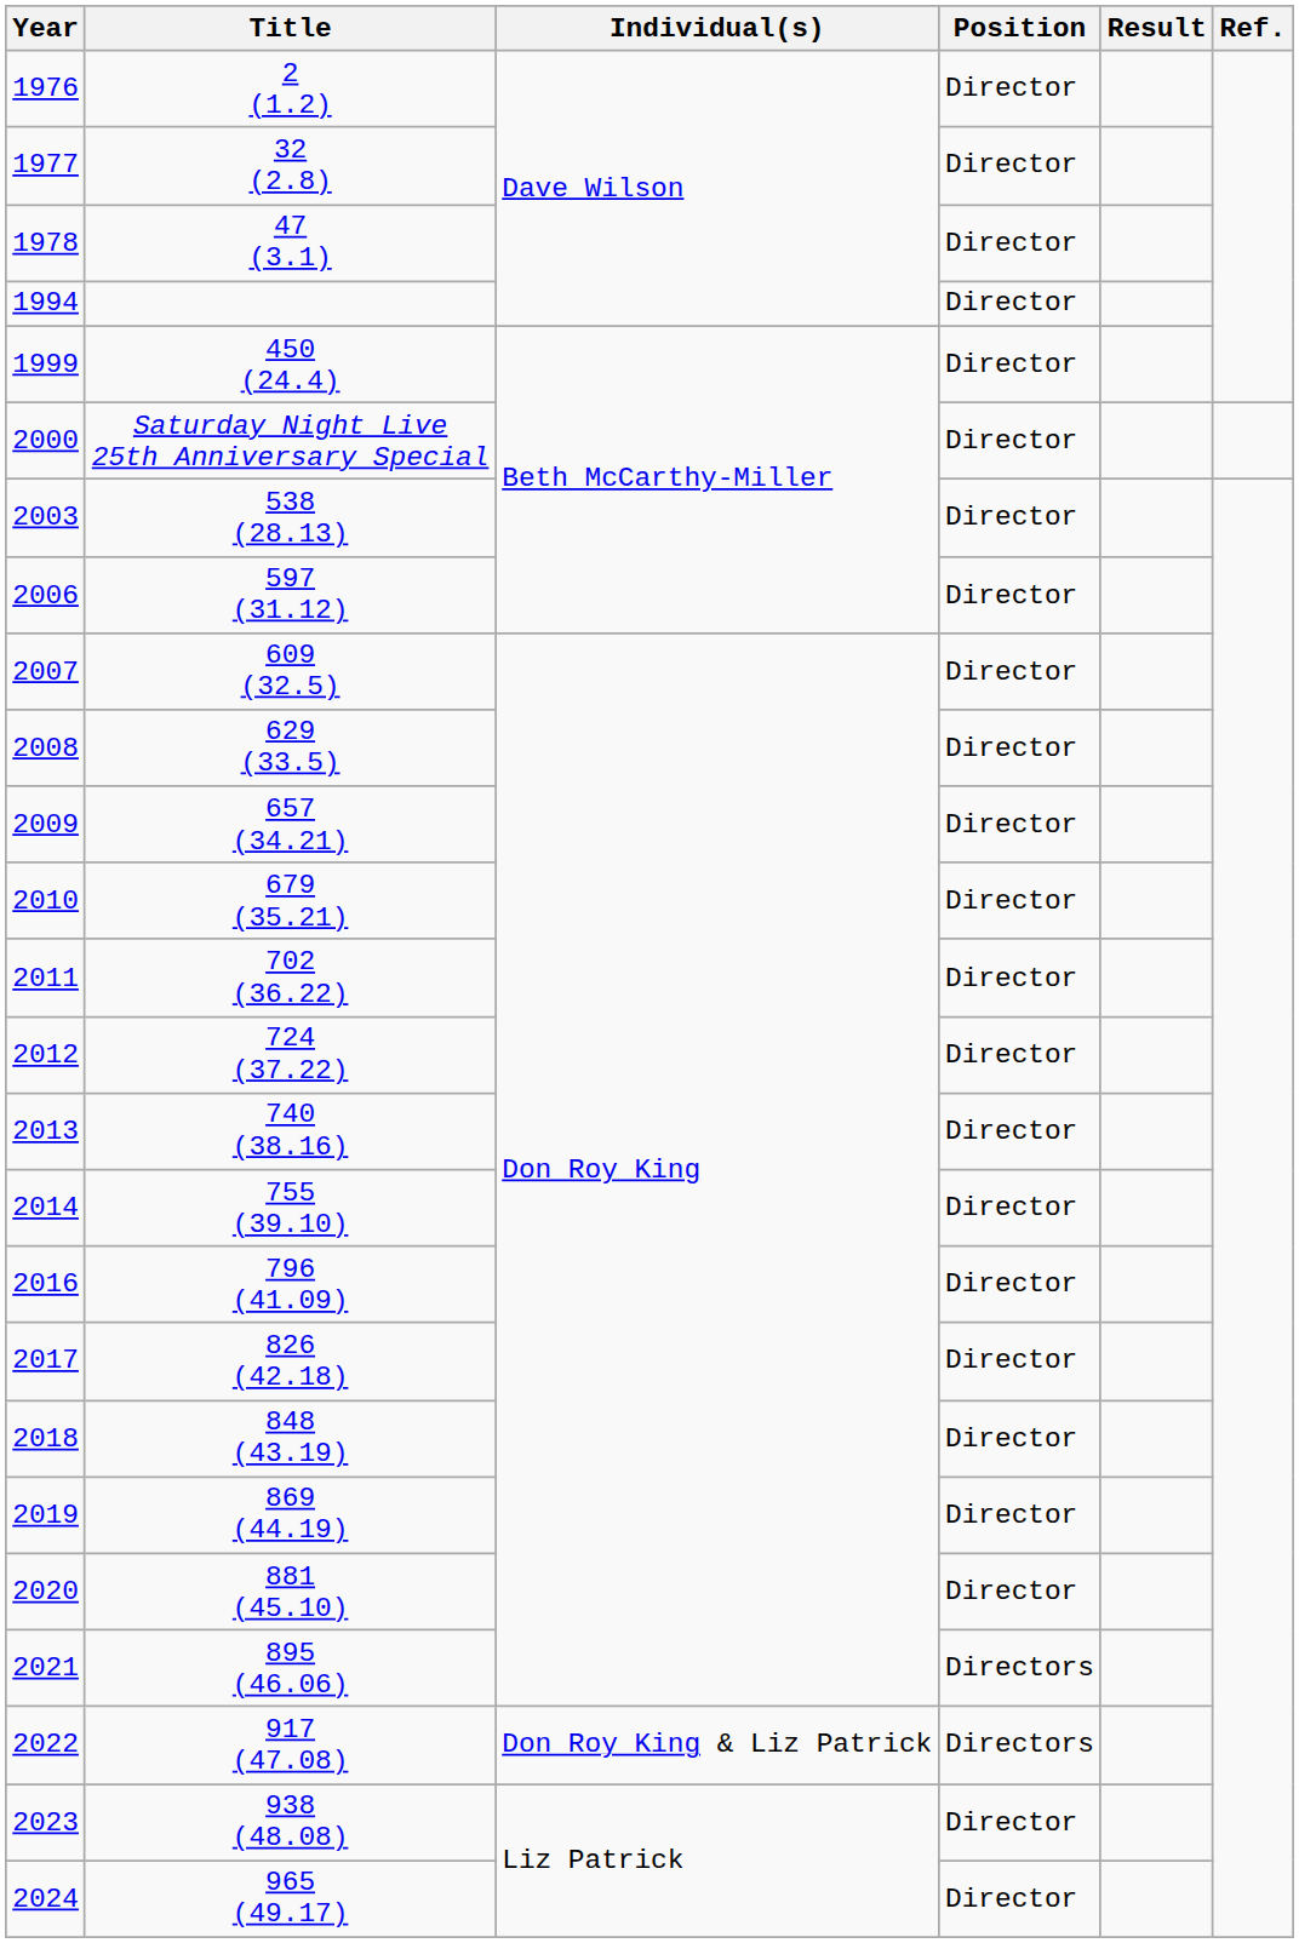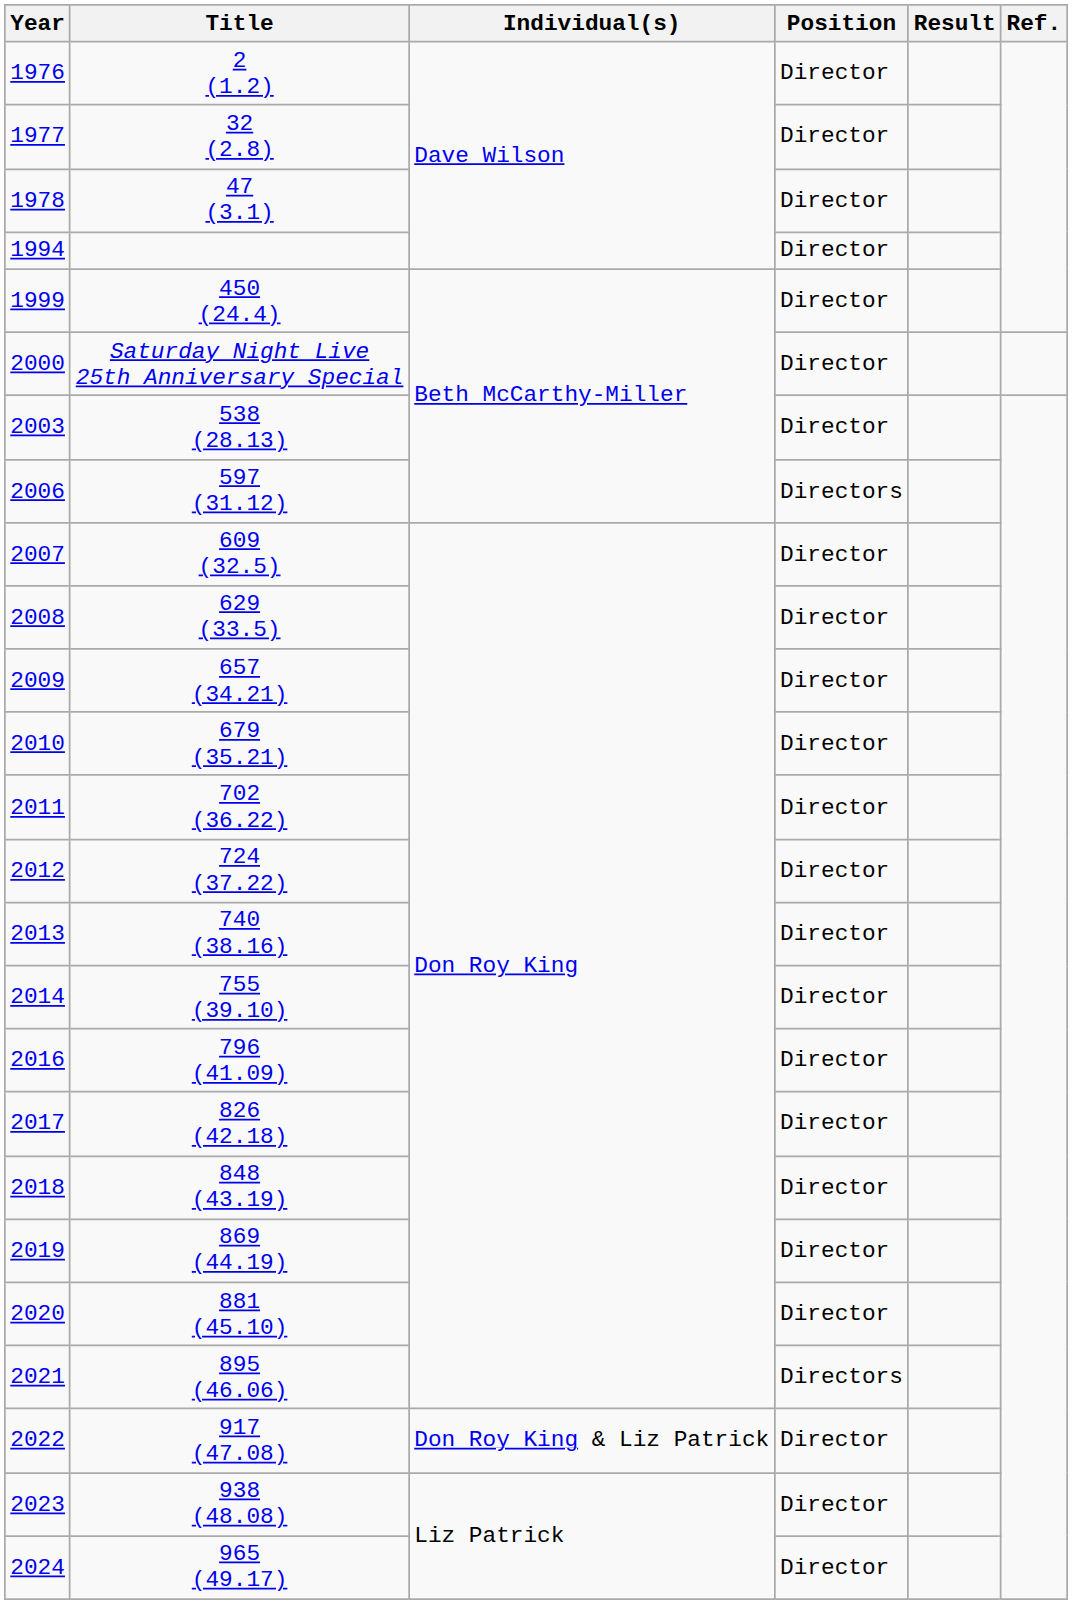 <table class="wikitable">
 <tr>
 <th>Year</th>
 <th>Title</th>
 <th>Individual(s)</th>
 <th>Position</th>
 <th>Result</th>
 <th>Ref.</th>
 </tr>
 <tr>
 <td><a href='#'>1976</a></td>
 <td align="center"><a href='#'>2 <br> (1.2)</a></td>
 <td rowspan="4"><a href='#'>Dave Wilson</a></td>
 <td>Director</td>
 <td></td>
 <td rowspan="5" align="center"></td>
 </tr>
 <tr>
 <td><a href='#'>1977</a></td>
 <td align="center"><a href='#'>32 <br> (2.8)</a></td>
 <td>Director</td>
 <td></td>
 </tr>
 <tr>
 <td><a href='#'>1978</a></td>
 <td align="center"><a href='#'>47 <br> (3.1)</a></td>
 <td>Director</td>
 <td></td>
 </tr>
 <tr>
 <td><a href='#'>1994</a></td>
 <td></td>
 <td>Director</td>
 <td></td>
 </tr>
 <tr>
 <td><a href='#'>1999</a></td>
 <td align="center"><a href='#'>450 <br> (24.4)</a></td>
 <td rowspan="4"><a href='#'>Beth McCarthy-Miller</a></td>
 <td>Director</td>
 <td></td>
 </tr>
 <tr>
 <td><a href='#'>2000</a></td>
 <td align="center"><em><a href='#'>Saturday Night Live <br> 25th Anniversary Special</a></em></td>
 <td>Director</td>
 <td></td>
 <td align="center"></td>
 </tr>
 <tr>
 <td><a href='#'>2003</a></td>
 <td align="center"><a href='#'>538 <br> (28.13)</a></td>
 <td>Director</td>
 <td></td>
 <td rowspan="19" align="center"></td>
 </tr>
 <tr>
 <td><a href='#'>2006</a></td>
 <td align="center"><a href='#'>597 <br> (31.12)</a></td>
-<td>Director</td>
+<td>Directors</td>
 <td></td>
 </tr>
 <tr>
 <td><a href='#'>2007</a></td>
 <td align="center"><a href='#'>609 <br> (32.5)</a></td>
 <td rowspan="14"><a href='#'>Don Roy King</a></td>
 <td>Director</td>
 <td></td>
 </tr>
 <tr>
 <td><a href='#'>2008</a></td>
 <td align="center"><a href='#'>629 <br> (33.5)</a></td>
 <td>Director</td>
 <td></td>
 </tr>
 <tr>
 <td><a href='#'>2009</a></td>
 <td align="center"><a href='#'>657 <br> (34.21)</a></td>
 <td>Director</td>
 <td></td>
 </tr>
 <tr>
 <td><a href='#'>2010</a></td>
 <td align="center"><a href='#'>679 <br>(35.21)</a></td>
 <td>Director</td>
 <td></td>
 </tr>
 <tr>
 <td><a href='#'>2011</a></td>
 <td align="center"><a href='#'>702 <br>(36.22)</a></td>
 <td>Director</td>
 <td></td>
 </tr>
 <tr>
 <td><a href='#'>2012</a></td>
 <td align="center"><a href='#'>724 <br> (37.22)</a></td>
 <td>Director</td>
 <td></td>
 </tr>
 <tr>
 <td><a href='#'>2013</a></td>
 <td align="center"><a href='#'>740 <br> (38.16)</a></td>
 <td>Director</td>
 <td></td>
 </tr>
 <tr>
 <td><a href='#'>2014</a></td>
 <td align="center"><a href='#'>755 <br> (39.10)</a></td>
 <td>Director</td>
 <td></td>
 </tr>
 <tr>
 <td><a href='#'>2016</a></td>
 <td align="center"><a href='#'>796 <br> (41.09)</a></td>
 <td>Director</td>
 <td></td>
 </tr>
 <tr>
 <td><a href='#'>2017</a></td>
 <td align="center"><a href='#'>826 <br> (42.18)</a></td>
 <td>Director</td>
 <td></td>
 </tr>
 <tr>
 <td><a href='#'>2018</a></td>
 <td align="center"><a href='#'>848 <br> (43.19)</a></td>
 <td>Director</td>
 <td></td>
 </tr>
 <tr>
 <td><a href='#'>2019</a></td>
 <td align="center"><a href='#'>869 <br> (44.19)</a></td>
 <td>Director</td>
 <td></td>
 </tr>
 <tr>
 <td><a href='#'>2020</a></td>
 <td align="center"><a href='#'>881 <br> (45.10)</a></td>
 <td>Director</td>
 <td></td>
 </tr>
 <tr>
 <td><a href='#'>2021</a></td>
 <td align="center"><a href='#'>895 <br> (46.06)</a></td>
 <td>Directors</td>
 <td></td>
 </tr>
 <tr>
 <td><a href='#'>2022</a></td>
 <td align="center"><a href='#'>917 <br> (47.08)</a></td>
 <td><a href='#'>Don Roy King</a> & Liz Patrick</td>
-<td>Directors</td>
+<td>Director</td>
 <td></td>
 </tr>
 <tr>
 <td><a href='#'>2023</a></td>
 <td align="center"><a href='#'>938 <br> (48.08)</a></td>
 <td rowspan="2">Liz Patrick</td>
 <td>Director</td>
 <td></td>
 </tr>
 <tr>
 <td><a href='#'>2024</a></td>
 <td align="center"><a href='#'>965 <br> (49.17)</a></td>
 <td>Director</td>
 <td></td>
 </tr>
 </table>
